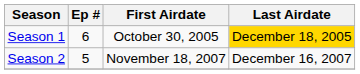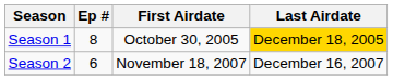 <table class="wikitable">
 <tr>
 <th>Season</th>
 <th>Ep #</th>
 <th>First Airdate</th>
 <th>Last Airdate</th>
 </tr>
 <tr>
 <td style="text-align: left; top"><a href='#'>Season 1</a></td>
-<td style="text-align: center; top">6</td>
+<td style="text-align: center; top">8</td>
 <td style="text-align: center; top">October 30, 2005</td>
 <td style="background: gold; text-align: center; top">December 18, 2005</td>
 </tr>
 <tr>
 <td style="text-align: left; top"><a href='#'>Season 2</a></td>
-<td style="text-align: center; top">5</td>
+<td style="text-align: center; top">6</td>
 <td style="text-align: center; top">November 18, 2007</td>
 <td style="text-align: center; top">December 16, 2007</td>
 </tr>
 <tr>
 </tr>
 </table>
